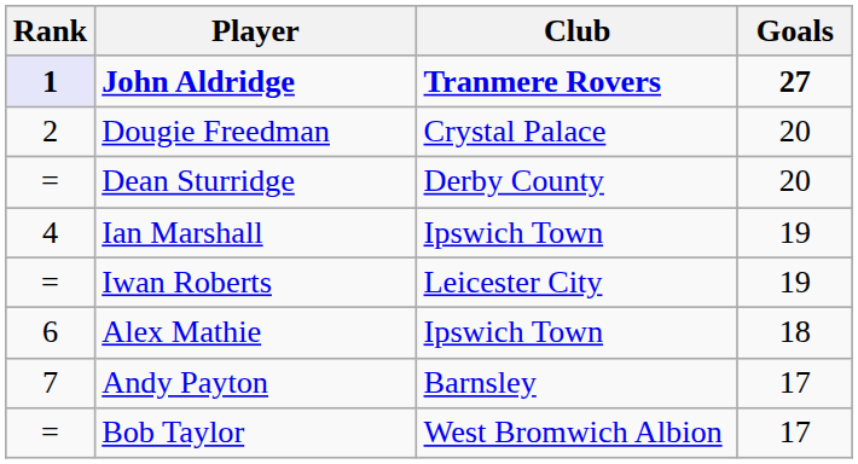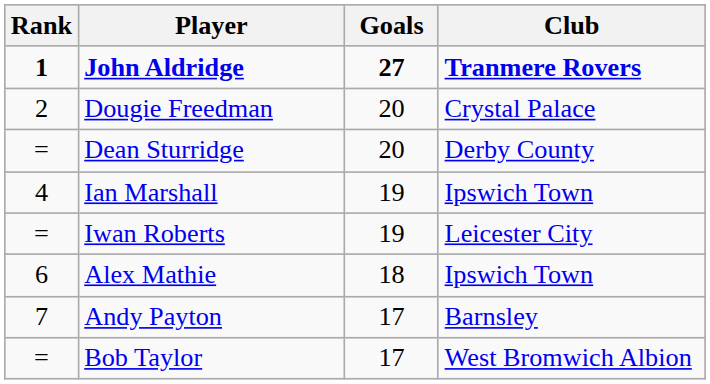 <table class="wikitable" style="text-align: left;">
 <tr>
 <th width=20>Rank</th>
 <th width=155>Player</th>
+<th width=50>Goals</th>
 <th width=155>Club</th>
-<th width=50>Goals</th>
 </tr>
 <tr>
-<td align=center style="background: lavender;"><strong>1</strong></td>
+<td align=center><strong>1</strong></td>
 <td> <strong> <a href='#'>John Aldridge</a> </strong></td>
+<td align=center><strong>27</strong></td>
 <td><strong> <a href='#'>Tranmere Rovers</a> </strong></td>
-<td align=center><strong>27</strong></td>
 </tr>
 <tr>
 <td align=center>2</td>
 <td> <a href='#'>Dougie Freedman</a></td>
+<td align=center>20</td>
 <td><a href='#'>Crystal Palace</a></td>
-<td align=center>20</td>
 </tr>
 <tr>
 <td align=center>=</td>
 <td> <a href='#'>Dean Sturridge</a></td>
+<td align=center>20</td>
 <td><a href='#'>Derby County</a></td>
-<td align=center>20</td>
 </tr>
 <tr>
 <td align=center>4</td>
 <td> <a href='#'>Ian Marshall</a></td>
+<td align=center>19</td>
 <td><a href='#'>Ipswich Town</a></td>
-<td align=center>19</td>
 </tr>
 <tr>
 <td align=center>=</td>
 <td> <a href='#'>Iwan Roberts</a></td>
+<td align=center>19</td>
 <td><a href='#'>Leicester City</a></td>
-<td align=center>19</td>
 </tr>
 <tr>
 <td align=center>6</td>
 <td> <a href='#'>Alex Mathie</a></td>
+<td align=center>18</td>
 <td><a href='#'>Ipswich Town</a></td>
-<td align=center>18</td>
 </tr>
 <tr>
 <td align=center>7</td>
 <td> <a href='#'>Andy Payton</a></td>
+<td align=center>17</td>
 <td><a href='#'>Barnsley</a></td>
-<td align=center>17</td>
 </tr>
 <tr>
 <td align=center>=</td>
 <td> <a href='#'>Bob Taylor</a></td>
+<td align=center>17</td>
 <td><a href='#'>West Bromwich Albion</a></td>
-<td align=center>17</td>
 </tr>
 </table>
